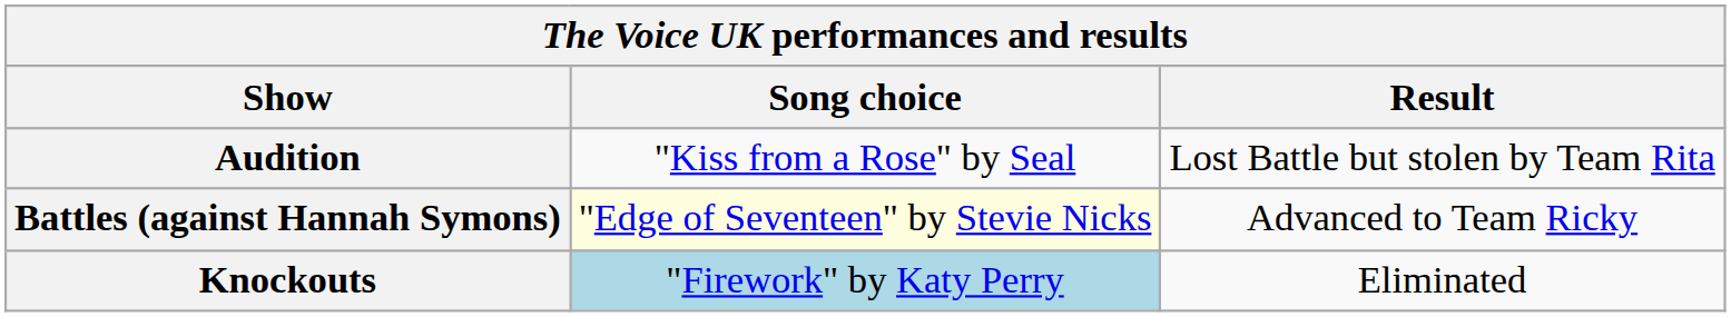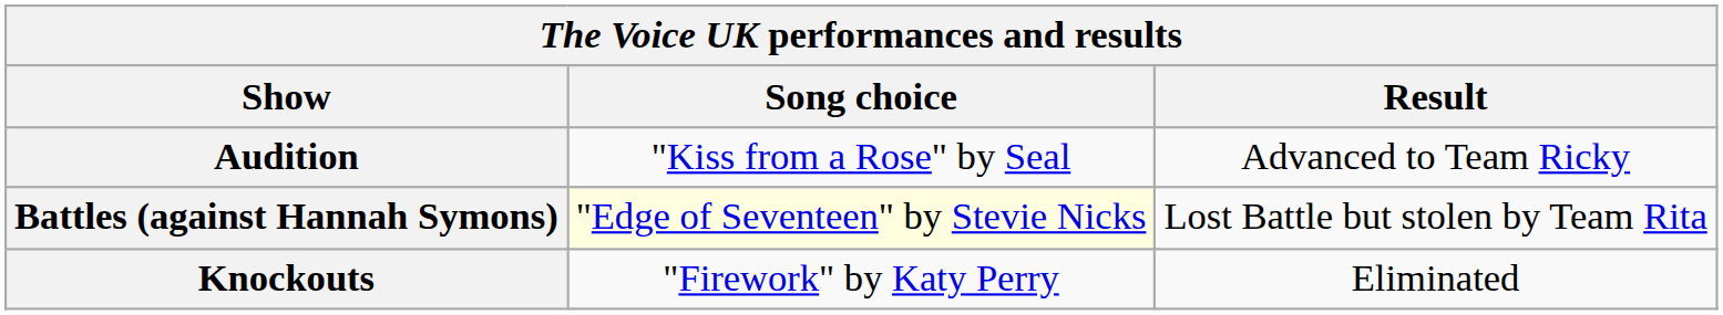 <table class="wikitable collapsible" style="text-align:center;">
 <tr>
 <th colspan="5"><em>The Voice UK</em> performances and results</th>
 </tr>
 <tr>
 <th style="text-align:centre;">Show</th>
 <th style="text-align:centre;">Song choice</th>
 <th style="text-align:centre;">Result</th>
 </tr>
 <tr>
 <th>Audition</th>
 <td>"<a href='#'>Kiss from a Rose</a>" by <a href='#'>Seal</a></td>
-<td>Lost Battle but stolen by Team <a href='#'>Rita</a></td>
+<td>Advanced to Team <a href='#'>Ricky</a></td>
 </tr>
 <tr>
 <th>Battles (against Hannah Symons)</th>
 <td style="background: lightyellow;">"<a href='#'>Edge of Seventeen</a>" by <a href='#'>Stevie Nicks</a></td>
-<td>Advanced to Team <a href='#'>Ricky</a></td>
+<td>Lost Battle but stolen by Team <a href='#'>Rita</a></td>
 </tr>
 <tr>
 <th>Knockouts</th>
-<td style="background: lightblue;">"<a href='#'>Firework</a>" by <a href='#'>Katy Perry</a></td>
+<td>"<a href='#'>Firework</a>" by <a href='#'>Katy Perry</a></td>
 <td>Eliminated</td>
 </tr>
 </table>
